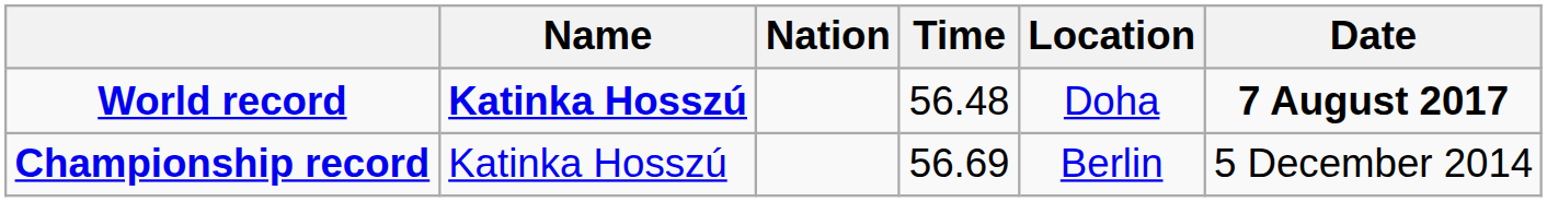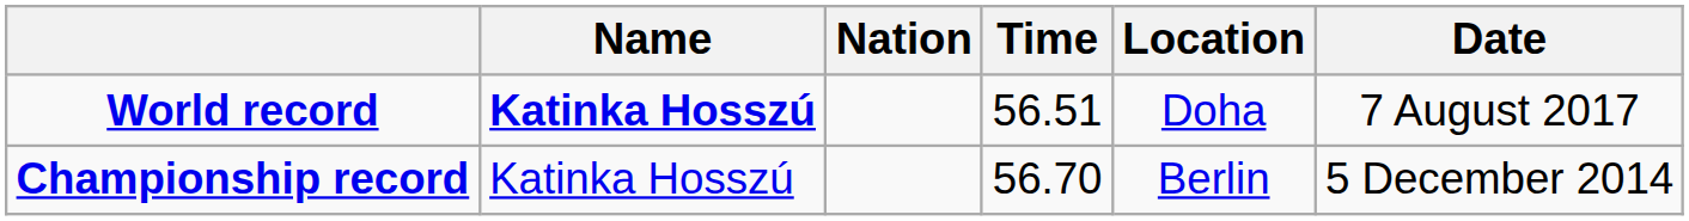 <table class=wikitable style=text-align:center>
 <tr>
 <th></th>
 <th>Name</th>
 <th>Nation</th>
 <th>Time</th>
 <th>Location</th>
 <th>Date</th>
 </tr>
 <tr>
 <td><strong><a href='#'>World record</a></strong></td>
 <td align=left><strong><a href='#'>Katinka Hosszú</a></strong></td>
 <td align=left></td>
-<td align=left>56.48</td>
+<td align=left>56.51</td>
 <td><a href='#'>Doha</a></td>
-<td><strong>7 August 2017</strong></td>
+<td>7 August 2017</td>
 </tr>
 <tr>
 <td><strong><a href='#'>Championship record</a></strong></td>
 <td align=left><a href='#'>Katinka Hosszú</a></td>
 <td align=left></td>
-<td align=left>56.69</td>
+<td align=left>56.70</td>
 <td><a href='#'>Berlin</a></td>
 <td>5 December 2014</td>
 </tr>
 </table>
